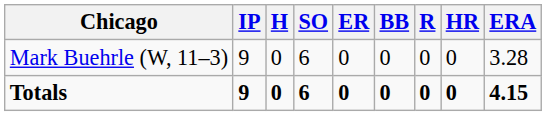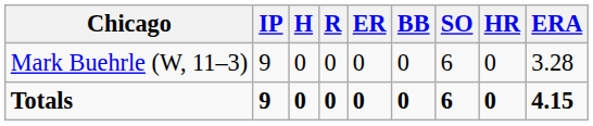 <table class="wikitable" border="2">
 <tr>
 <th>Chicago</th>
 <th><a href='#'>IP</a></th>
 <th><a href='#'>H</a></th>
-<th><a href='#'>SO</a></th>
+<th><a href='#'>R</a></th>
 <th><a href='#'>ER</a></th>
 <th><a href='#'>BB</a></th>
-<th><a href='#'>R</a></th>
+<th><a href='#'>SO</a></th>
 <th><a href='#'>HR</a></th>
 <th><a href='#'>ERA</a></th>
 </tr>
 <tr>
 <td><a href='#'>Mark Buehrle</a> (W, 11–3)</td>
 <td>9</td>
 <td>0</td>
-<td>6</td>
 <td>0</td>
 <td>0</td>
 <td>0</td>
+<td>6</td>
 <td>0</td>
 <td>3.28</td>
 </tr>
 <tr>
 <td><strong>Totals</strong></td>
 <td><strong>9</strong></td>
 <td><strong>0</strong></td>
-<td><strong>6</strong></td>
 <td><strong>0</strong></td>
 <td><strong>0</strong></td>
 <td><strong>0</strong></td>
+<td><strong>6</strong></td>
 <td><strong>0</strong></td>
 <td><strong>4.15</strong></td>
 </tr>
 </table>
